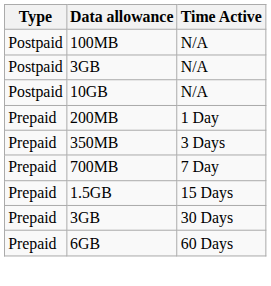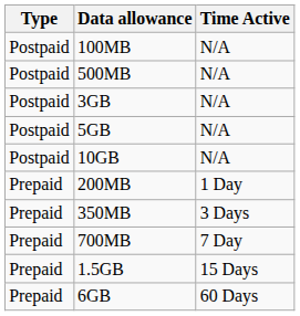 <table class="wikitable">
 <tr>
 <th>Type</th>
 <th>Data allowance</th>
 <th>Time Active</th>
 </tr>
 <tr>
 <td>Postpaid</td>
 <td>100MB</td>
 <td>N/A</td>
 </tr>
 <tr>
 <td>Postpaid</td>
+<td>500MB</td>
+<td>N/A</td>
+</tr>
+<tr>
+<td>Postpaid</td>
 <td>3GB</td>
+<td>N/A</td>
+</tr>
+<tr>
+<td>Postpaid</td>
+<td>5GB</td>
 <td>N/A</td>
 </tr>
 <tr>
 <td>Postpaid</td>
 <td>10GB</td>
 <td>N/A</td>
 </tr>
 <tr>
 <td>Prepaid</td>
 <td>200MB</td>
 <td>1 Day</td>
 </tr>
 <tr>
 <td>Prepaid</td>
 <td>350MB</td>
 <td>3 Days</td>
 </tr>
 <tr>
 <td>Prepaid</td>
 <td>700MB</td>
 <td>7 Day</td>
 </tr>
 <tr>
 <td>Prepaid</td>
 <td>1.5GB</td>
 <td>15 Days</td>
 </tr>
 <tr>
 <td>Prepaid</td>
-<td>3GB</td>
-<td>30 Days</td>
-</tr>
-<tr>
-<td>Prepaid</td>
 <td>6GB</td>
 <td>60 Days</td>
 </tr>
 </table>
